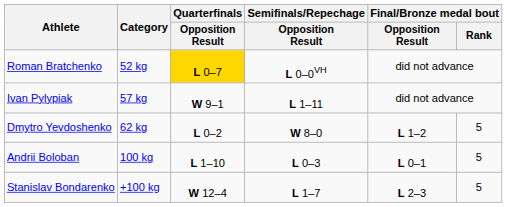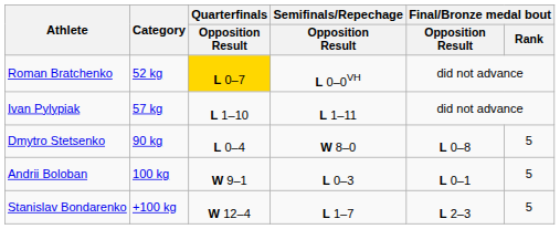 <table class="wikitable" style="text-align:center; font-size:90%">
 <tr>
 <th rowspan=2>Athlete</th>
 <th rowspan=2>Category</th>
 <th>Quarterfinals</th>
 <th>Semifinals/Repechage</th>
 <th colspan=2>Final/Bronze medal bout</th>
 </tr>
 <tr style="font-size:95%">
 <th>Opposition<br>Result</th>
 <th>Opposition<br>Result</th>
 <th>Opposition<br>Result</th>
 <th>Rank</th>
 </tr>
 <tr>
 <td align=left><a href='#'>Roman Bratchenko</a></td>
 <td align=left><a href='#'>52 kg</a></td>
 <td style="background: gold;"><br> <strong>L</strong> 0–7</td>
 <td><br> <strong>L</strong> 0–0<sup>VH</sup></td>
 <td colspan=2>did not advance</td>
 </tr>
 <tr>
 <td align=left><a href='#'>Ivan Pylypiak</a></td>
 <td align=left><a href='#'>57 kg</a></td>
-<td><br> <strong>W</strong> 9–1</td>
+<td><br> <strong>L</strong> 1–10</td>
 <td><br> <strong>L</strong> 1–11</td>
 <td colspan=2>did not advance</td>
 </tr>
 <tr>
-<td align=left><a href='#'>Dmytro Yevdoshenko</a></td>
-<td align=left><a href='#'>62 kg</a></td>
-<td><br> <strong>L</strong> 0–2</td>
+<td align=left><a href='#'>Dmytro Stetsenko</a></td>
+<td align=left><a href='#'>90 kg</a></td>
+<td><br> <strong>L</strong> 0–4</td>
 <td><br> <strong>W</strong> 8–0</td>
-<td><br> <strong>L</strong> 1–2</td>
+<td><br> <strong>L</strong> 0–8</td>
 <td>5</td>
 </tr>
 <tr>
 <td align=left><a href='#'>Andrii Boloban</a></td>
 <td align=left><a href='#'>100 kg</a></td>
-<td><br> <strong>L</strong> 1–10</td>
+<td><br> <strong>W</strong> 9–1</td>
 <td><br> <strong>L</strong> 0–3</td>
 <td><br> <strong>L</strong> 0–1</td>
 <td>5</td>
 </tr>
 <tr>
 <td align=left><a href='#'>Stanislav Bondarenko</a></td>
 <td align=left><a href='#'>+100 kg</a></td>
 <td><br> <strong>W</strong> 12–4</td>
 <td><br> <strong>L</strong> 1–7</td>
 <td><br> <strong>L</strong> 2–3</td>
 <td>5</td>
 </tr>
 </table>
